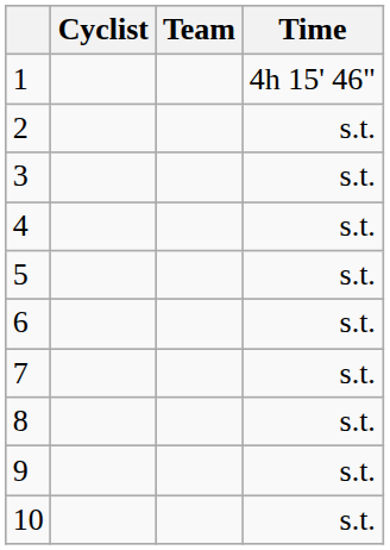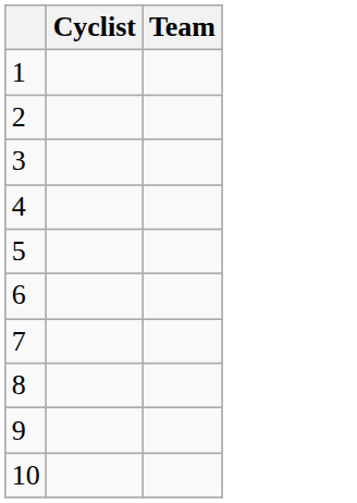 <table class="wikitable">
 <tr>
 <th></th>
 <th>Cyclist</th>
 <th>Team</th>
-<th>Time</th>
 </tr>
 <tr>
 <td>1</td>
 <td></td>
 <td></td>
-<td align=right>4h 15' 46"</td>
 </tr>
 <tr>
 <td>2</td>
 <td></td>
 <td></td>
-<td align=right>s.t.</td>
 </tr>
 <tr>
 <td>3</td>
 <td></td>
 <td></td>
-<td align=right>s.t.</td>
 </tr>
 <tr>
 <td>4</td>
 <td></td>
 <td></td>
-<td align=right>s.t.</td>
 </tr>
 <tr>
 <td>5</td>
 <td></td>
 <td></td>
-<td align=right>s.t.</td>
 </tr>
 <tr>
 <td>6</td>
 <td></td>
 <td></td>
-<td align=right>s.t.</td>
 </tr>
 <tr>
 <td>7</td>
 <td></td>
 <td></td>
-<td align=right>s.t.</td>
 </tr>
 <tr>
 <td>8</td>
 <td></td>
 <td></td>
-<td align=right>s.t.</td>
 </tr>
 <tr>
 <td>9</td>
 <td></td>
 <td></td>
-<td align=right>s.t.</td>
 </tr>
 <tr>
 <td>10</td>
 <td></td>
 <td></td>
-<td align=right>s.t.</td>
 </tr>
 </table>
